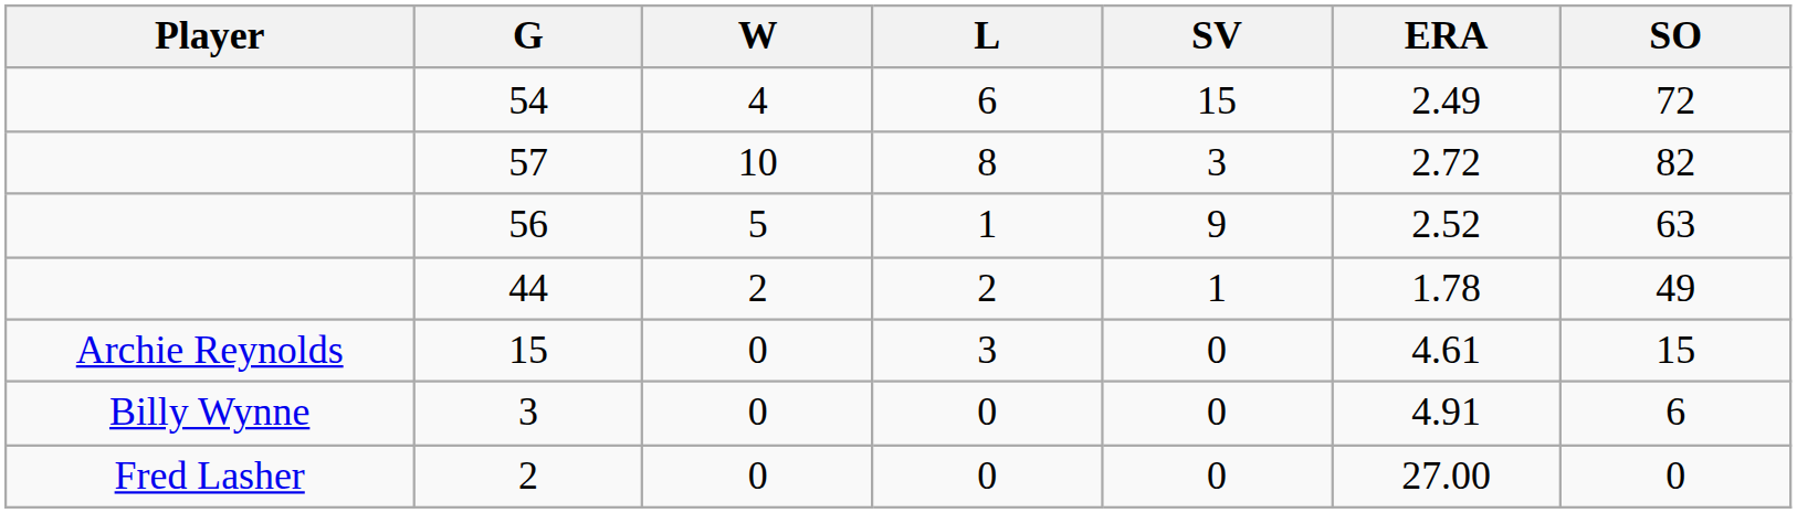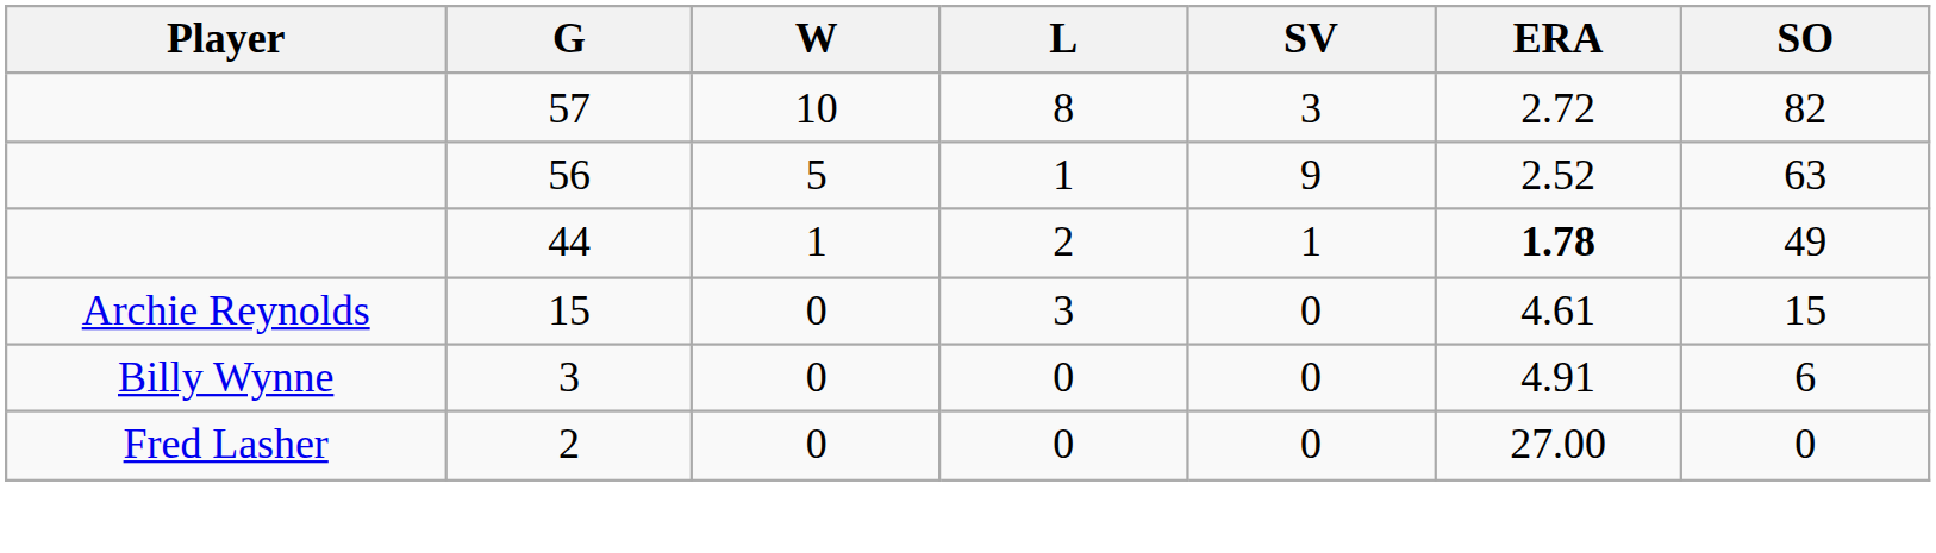 <table class="wikitable sortable">
 <tr>
 <th bgcolor="#DDDDFF" width="16%">Player</th>
 <th bgcolor="#DDDDFF" width="9%">G</th>
 <th bgcolor="#DDDDFF" width="9%">W</th>
 <th bgcolor="#DDDDFF" width="9%">L</th>
 <th bgcolor="#DDDDFF" width="9%">SV</th>
 <th bgcolor="#DDDDFF" width="9%">ERA</th>
 <th bgcolor="#DDDDFF" width="9%">SO</th>
-</tr>
-<tr align=center>
-<td></td>
-<td>54</td>
-<td>4</td>
-<td>6</td>
-<td>15</td>
-<td>2.49</td>
-<td>72</td>
 </tr>
 <tr align=center>
 <td></td>
 <td>57</td>
 <td>10</td>
 <td>8</td>
 <td>3</td>
 <td>2.72</td>
 <td>82</td>
 </tr>
 <tr align=center>
 <td></td>
 <td>56</td>
 <td>5</td>
 <td>1</td>
 <td>9</td>
 <td>2.52</td>
 <td>63</td>
 </tr>
 <tr align=center>
 <td></td>
 <td>44</td>
-<td>2</td>
+<td>1</td>
 <td>2</td>
 <td>1</td>
-<td>1.78</td>
+<td><strong>1.78</strong></td>
 <td>49</td>
 </tr>
 <tr align=center>
 <td><a href='#'>Archie Reynolds</a></td>
 <td>15</td>
 <td>0</td>
 <td>3</td>
 <td>0</td>
 <td>4.61</td>
 <td>15</td>
 </tr>
 <tr align=center>
 <td><a href='#'>Billy Wynne</a></td>
 <td>3</td>
 <td>0</td>
 <td>0</td>
 <td>0</td>
 <td>4.91</td>
 <td>6</td>
 </tr>
 <tr align=center>
 <td><a href='#'>Fred Lasher</a></td>
 <td>2</td>
 <td>0</td>
 <td>0</td>
 <td>0</td>
 <td>27.00</td>
 <td>0</td>
 </tr>
 </table>
